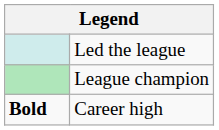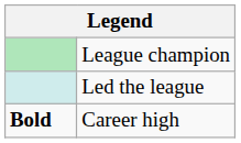 <table class="wikitable">
 <tr>
 <th colspan="2">Legend</th>
+</tr>
+<tr>
+<td style="background:#afe6ba; width:3em;"></td>
+<td>League champion</td>
 </tr>
 <tr>
 <td style="background:#cfecec; width:3em;"></td>
 <td>Led the league</td>
 </tr>
 <tr>
-<td style="background:#afe6ba; width:3em;"></td>
-<td>League champion</td>
-</tr>
-<tr>
 <td><strong>Bold</strong></td>
 <td>Career high</td>
 </tr>
 </table>
